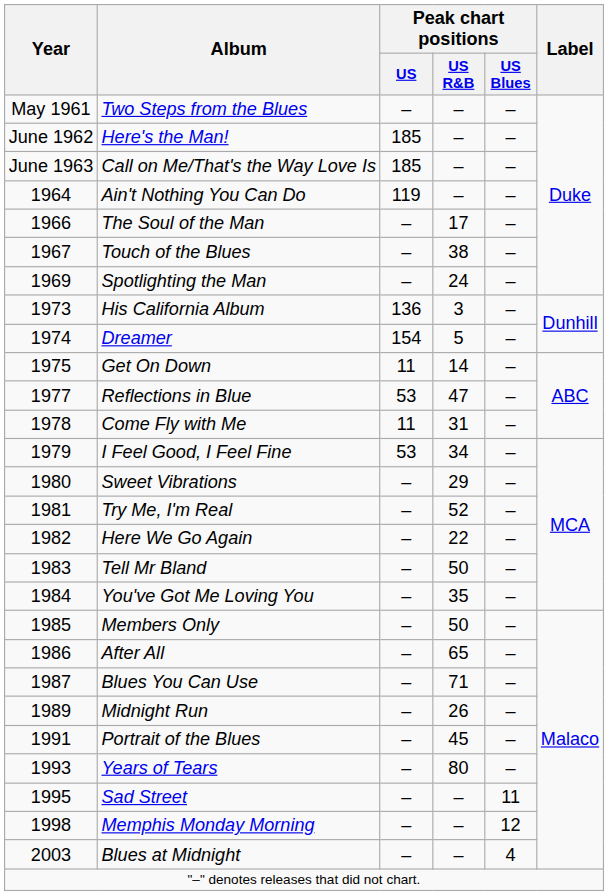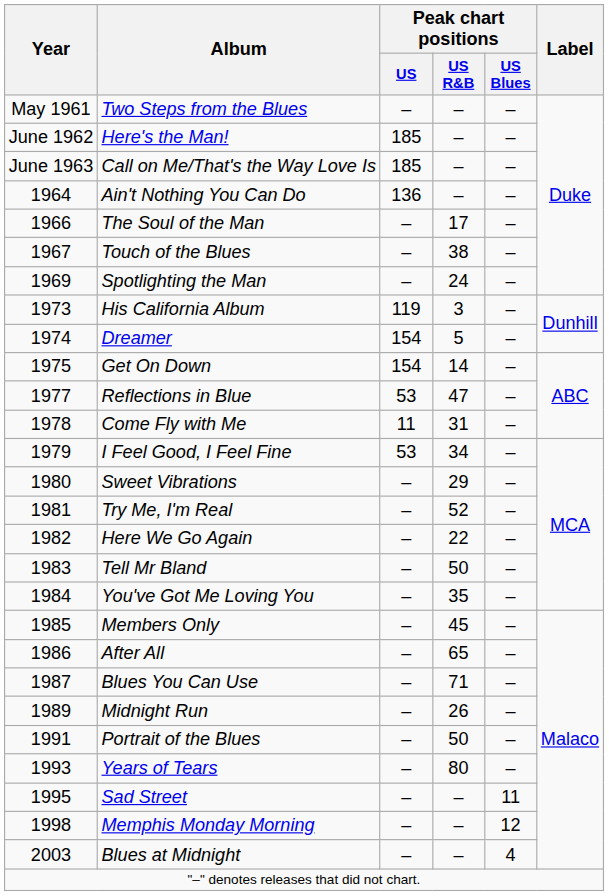 <table class="wikitable" style="text-align:center;">
 <tr>
 <th rowspan="2">Year</th>
 <th rowspan="2">Album</th>
 <th colspan="3">Peak chart positions</th>
 <th rowspan="2">Label</th>
 </tr>
 <tr style="font-size:small;">
 <th width="40"><a href='#'>US</a><br></th>
 <th width="40"><a href='#'>US R&B</a><br></th>
 <th width="40"><a href='#'>US Blues</a><br></th>
 </tr>
 <tr>
 <td>May 1961</td>
 <td style="text-align:left;"><em><a href='#'>Two Steps from the Blues</a></em></td>
 <td align=center>–</td>
 <td align=center>–</td>
 <td align=center>–</td>
 <td rowspan="7"><a href='#'>Duke</a></td>
 </tr>
 <tr>
 <td>June 1962</td>
 <td style="text-align:left;"><em><a href='#'>Here's the Man!</a></em></td>
 <td align=center>185</td>
 <td align=center>–</td>
 <td align=center>–</td>
 </tr>
 <tr>
 <td>June 1963</td>
 <td style="text-align:left;"><em>Call on Me/That's the Way Love Is</em></td>
 <td align=center>185</td>
 <td align=center>–</td>
 <td align=center>–</td>
 </tr>
 <tr>
 <td>1964</td>
 <td style="text-align:left;"><em>Ain't Nothing You Can Do</em></td>
-<td align=center>119</td>
+<td align=center>136</td>
 <td align=center>–</td>
 <td align=center>–</td>
 </tr>
 <tr>
 <td>1966</td>
 <td style="text-align:left;"><em>The Soul of the Man</em></td>
 <td align=center>–</td>
 <td align=center>17</td>
 <td align=center>–</td>
 </tr>
 <tr>
 <td>1967</td>
 <td style="text-align:left;"><em>Touch of the Blues</em></td>
 <td align=center>–</td>
 <td align=center>38</td>
 <td align=center>–</td>
 </tr>
 <tr>
 <td>1969</td>
 <td style="text-align:left;"><em>Spotlighting the Man</em></td>
 <td align=center>–</td>
 <td align=center>24</td>
 <td align=center>–</td>
 </tr>
 <tr>
 <td>1973</td>
 <td style="text-align:left;"><em>His California Album</em></td>
-<td align=center>136</td>
+<td align=center>119</td>
 <td align=center>3</td>
 <td align=center>–</td>
 <td rowspan="2"><a href='#'>Dunhill</a></td>
 </tr>
 <tr>
 <td>1974</td>
 <td style="text-align:left;"><em><a href='#'>Dreamer</a></em></td>
 <td align=center>154</td>
 <td align=center>5</td>
 <td align=center>–</td>
 </tr>
 <tr>
 <td>1975</td>
 <td style="text-align:left;"><em>Get On Down</em></td>
-<td align=center>11</td>
+<td align=center>154</td>
 <td align=center>14</td>
 <td align=center>–</td>
 <td rowspan="3"><a href='#'>ABC</a></td>
 </tr>
 <tr>
 <td>1977</td>
 <td style="text-align:left;"><em>Reflections in Blue</em></td>
 <td align=center>53</td>
 <td align=center>47</td>
 <td align=center>–</td>
 </tr>
 <tr>
 <td>1978</td>
 <td style="text-align:left;"><em>Come Fly with Me</em></td>
 <td align=center>11</td>
 <td align=center>31</td>
 <td align=center>–</td>
 </tr>
 <tr>
 <td>1979</td>
 <td style="text-align:left;"><em>I Feel Good, I Feel Fine</em></td>
 <td align=center>53</td>
 <td align=center>34</td>
 <td align=center>–</td>
 <td rowspan="6"><a href='#'>MCA</a></td>
 </tr>
 <tr>
 <td>1980</td>
 <td style="text-align:left;"><em>Sweet Vibrations</em></td>
 <td align=center>–</td>
 <td align=center>29</td>
 <td align=center>–</td>
 </tr>
 <tr>
 <td>1981</td>
 <td style="text-align:left;"><em>Try Me, I'm Real</em></td>
 <td align=center>–</td>
 <td align=center>52</td>
 <td align=center>–</td>
 </tr>
 <tr>
 <td>1982</td>
 <td style="text-align:left;"><em>Here We Go Again</em></td>
 <td align=center>–</td>
 <td align=center>22</td>
 <td align=center>–</td>
 </tr>
 <tr>
 <td>1983</td>
 <td style="text-align:left;"><em>Tell Mr Bland</em></td>
 <td align=center>–</td>
 <td align=center>50</td>
 <td align=center>–</td>
 </tr>
 <tr>
 <td>1984</td>
 <td style="text-align:left;"><em>You've Got Me Loving You</em></td>
 <td align=center>–</td>
 <td align=center>35</td>
 <td align=center>–</td>
 </tr>
 <tr>
 <td>1985</td>
 <td style="text-align:left;"><em>Members Only</em></td>
 <td align=center>–</td>
-<td align=center>50</td>
+<td align=center>45</td>
 <td align=center>–</td>
 <td rowspan="9"><a href='#'>Malaco</a></td>
 </tr>
 <tr>
 <td>1986</td>
 <td style="text-align:left;"><em>After All</em></td>
 <td align=center>–</td>
 <td align=center>65</td>
 <td align=center>–</td>
 </tr>
 <tr>
 <td>1987</td>
 <td style="text-align:left;"><em>Blues You Can Use</em></td>
 <td align=center>–</td>
 <td align=center>71</td>
 <td align=center>–</td>
 </tr>
 <tr>
 <td>1989</td>
 <td style="text-align:left;"><em>Midnight Run</em></td>
 <td align=center>–</td>
 <td align=center>26</td>
 <td align=center>–</td>
 </tr>
 <tr>
 <td>1991</td>
 <td style="text-align:left;"><em>Portrait of the Blues</em></td>
 <td align=center>–</td>
-<td align=center>45</td>
+<td align=center>50</td>
 <td align=center>–</td>
 </tr>
 <tr>
 <td>1993</td>
 <td style="text-align:left;"><em><a href='#'>Years of Tears</a></em></td>
 <td align=center>–</td>
 <td align=center>80</td>
 <td align=center>–</td>
 </tr>
 <tr>
 <td>1995</td>
 <td style="text-align:left;"><em><a href='#'>Sad Street</a></em></td>
 <td align=center>–</td>
 <td align=center>–</td>
 <td align=center>11</td>
 </tr>
 <tr>
 <td>1998</td>
 <td style="text-align:left;"><em><a href='#'>Memphis Monday Morning</a></em></td>
 <td align=center>–</td>
 <td align=center>–</td>
 <td align=center>12</td>
 </tr>
 <tr>
 <td>2003</td>
 <td style="text-align:left;"><em>Blues at Midnight</em></td>
 <td align=center>–</td>
 <td align=center>–</td>
 <td align=center>4</td>
 </tr>
 <tr>
 <td colspan="6" style="text-align:center; font-size:9pt;">"–" denotes releases that did not chart.</td>
 </tr>
 </table>
